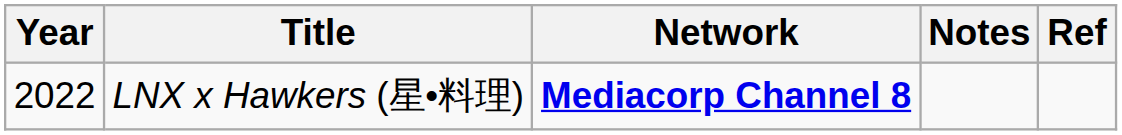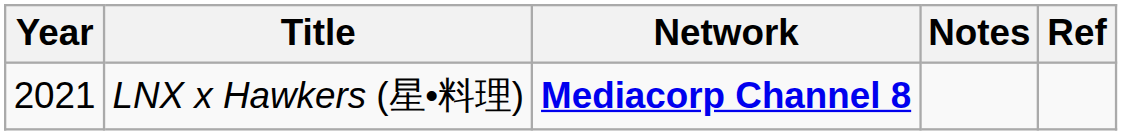 <table class="wikitable sortable">
 <tr>
 <th>Year</th>
 <th>Title</th>
 <th>Network</th>
 <th class="unsortable">Notes</th>
 <th class="unsortable">Ref</th>
 </tr>
 <tr>
-<td>2022</td>
+<td>2021</td>
 <td><em>LNX x Hawkers </em> (星•料理)</td>
 <td><strong><a href='#'>Mediacorp Channel 8</a></strong></td>
 <td></td>
 <td></td>
 </tr>
 </table>
